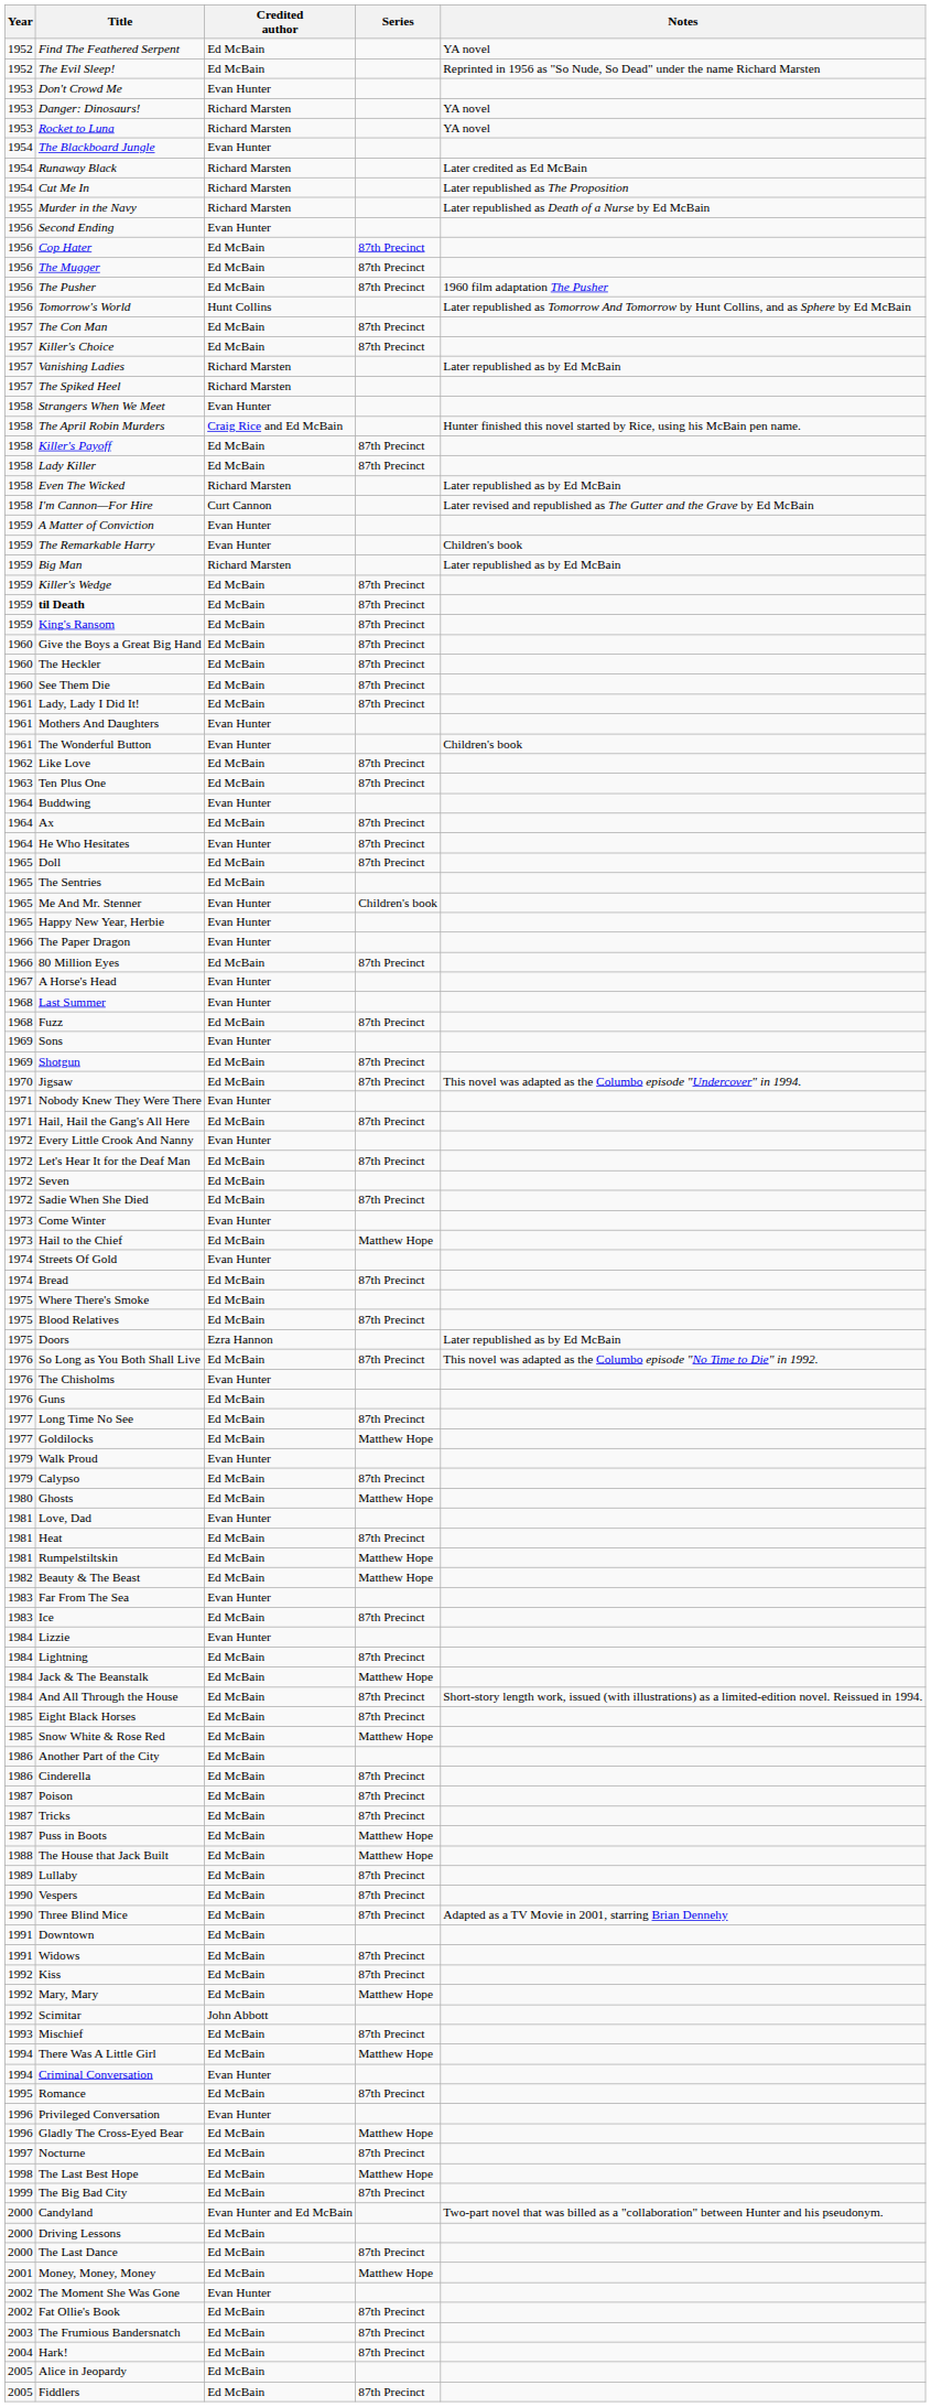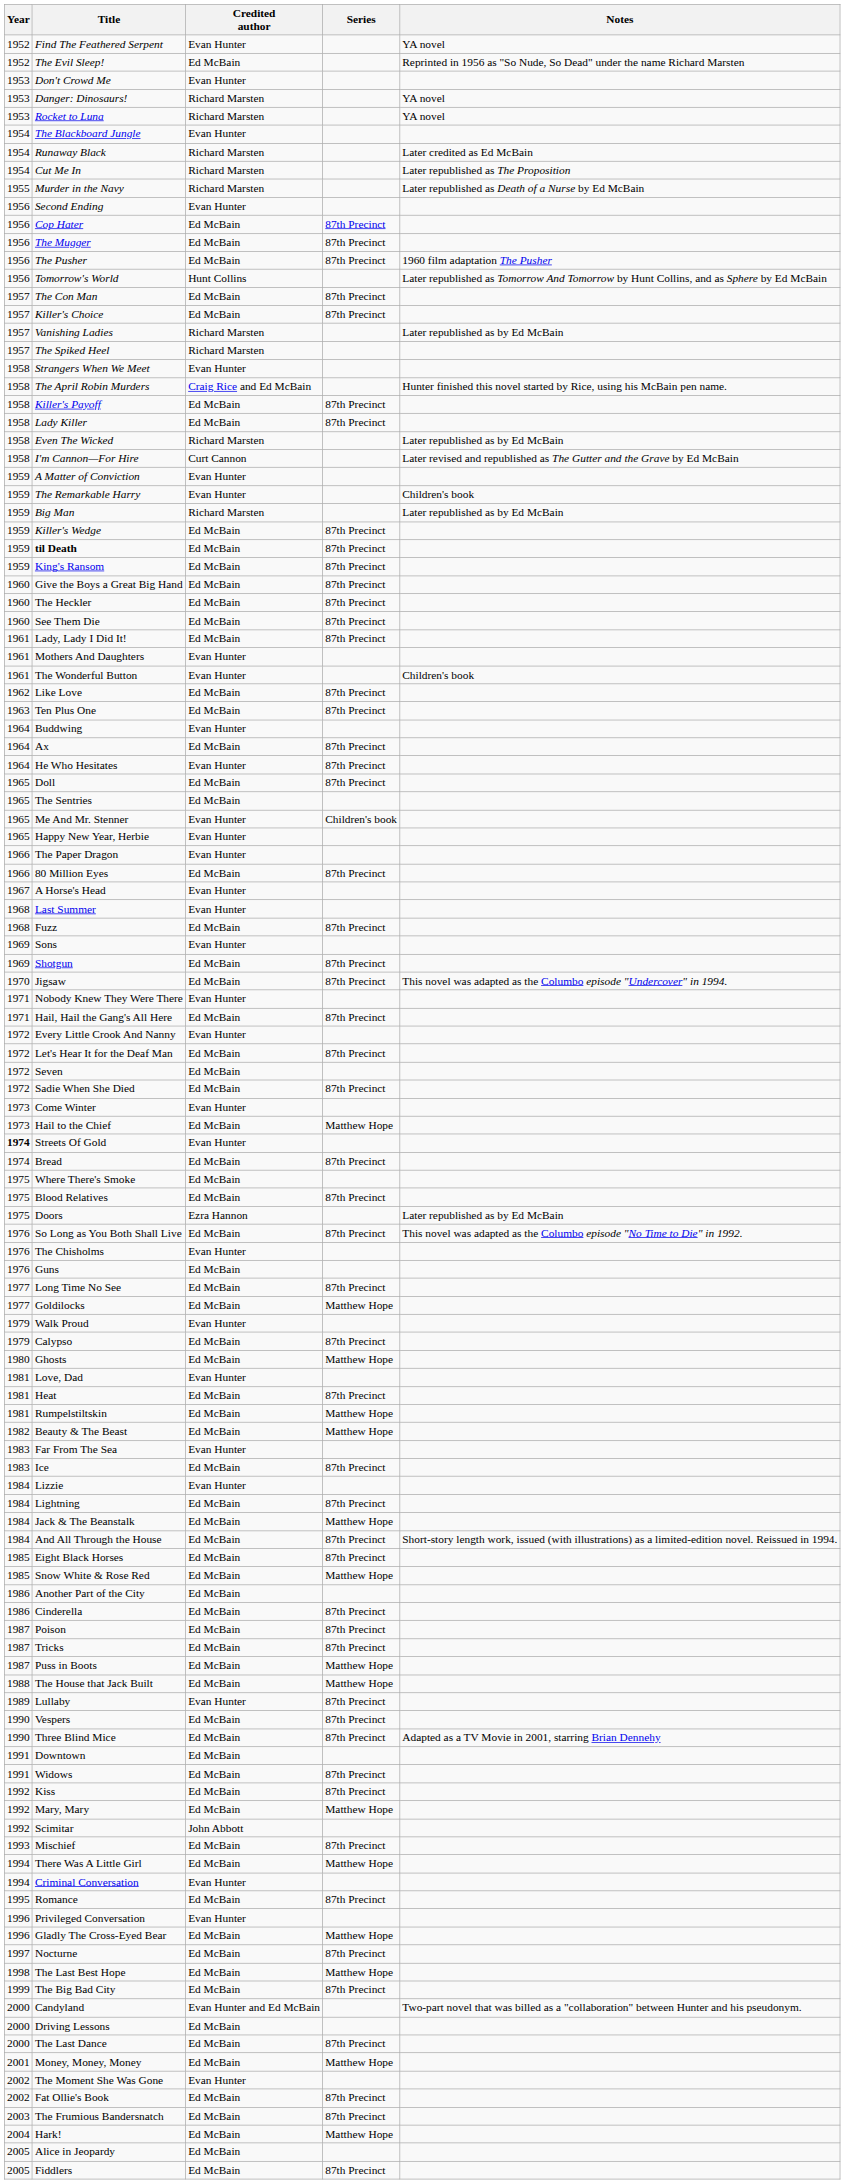 <table class="sortable wikitable">
 <tr>
 <th>Year</th>
 <th>Title</th>
 <th>Credited<br>author</th>
 <th>Series</th>
 <th class="unsortable">Notes</th>
 </tr>
 <tr>
 <td>1952</td>
 <td><em>Find The Feathered Serpent</em></td>
-<td>Ed McBain</td>
+<td>Evan Hunter</td>
 <td></td>
 <td>YA novel</td>
 </tr>
 <tr>
 <td>1952</td>
 <td><em>The Evil Sleep!</em></td>
 <td>Ed McBain</td>
 <td></td>
 <td>Reprinted in 1956 as "So Nude, So Dead" under the name Richard Marsten</td>
 </tr>
 <tr>
 <td>1953</td>
 <td><em>Don't Crowd Me</em></td>
 <td>Evan Hunter</td>
 <td></td>
 <td></td>
 </tr>
 <tr>
 <td>1953</td>
 <td><em>Danger: Dinosaurs!</em></td>
 <td>Richard Marsten</td>
 <td></td>
 <td>YA novel</td>
 </tr>
 <tr>
 <td>1953</td>
 <td><em><a href='#'>Rocket to Luna</a></em></td>
 <td>Richard Marsten</td>
 <td></td>
 <td>YA novel</td>
 </tr>
 <tr>
 <td>1954</td>
 <td><em><a href='#'>The Blackboard Jungle</a></em></td>
 <td>Evan Hunter</td>
 <td></td>
 <td></td>
 </tr>
 <tr>
 <td>1954</td>
 <td><em>Runaway Black</em></td>
 <td>Richard Marsten</td>
 <td></td>
 <td>Later credited as Ed McBain</td>
 </tr>
 <tr>
 <td>1954</td>
 <td><em>Cut Me In</em></td>
 <td>Richard Marsten</td>
 <td></td>
 <td>Later republished as <em>The Proposition</em></td>
 </tr>
 <tr>
 <td>1955</td>
 <td><em>Murder in the Navy</em></td>
 <td>Richard Marsten</td>
 <td></td>
 <td>Later republished as <em>Death of a Nurse</em> by Ed McBain</td>
 </tr>
 <tr>
 <td>1956</td>
 <td><em>Second Ending</em></td>
 <td>Evan Hunter</td>
 <td></td>
 <td></td>
 </tr>
 <tr>
 <td>1956</td>
 <td><em><a href='#'>Cop Hater</a></em></td>
 <td>Ed McBain</td>
 <td><a href='#'>87th Precinct</a></td>
 <td></td>
 </tr>
 <tr>
 <td>1956</td>
 <td><em><a href='#'>The Mugger</a></em></td>
 <td>Ed McBain</td>
 <td>87th Precinct</td>
 <td></td>
 </tr>
 <tr>
 <td>1956</td>
 <td><em>The Pusher</em></td>
 <td>Ed McBain</td>
 <td>87th Precinct</td>
 <td>1960 film adaptation <a href='#'><em>The Pusher</em></a></td>
 </tr>
 <tr>
 <td>1956</td>
 <td><em>Tomorrow's World</em></td>
 <td>Hunt Collins</td>
 <td></td>
 <td>Later republished as <em>Tomorrow And Tomorrow</em> by Hunt Collins, and as <em>Sphere</em> by Ed McBain</td>
 </tr>
 <tr>
 <td>1957</td>
 <td><em>The Con Man</em></td>
 <td>Ed McBain</td>
 <td>87th Precinct</td>
 <td></td>
 </tr>
 <tr>
 <td>1957</td>
 <td><em>Killer's Choice</em></td>
 <td>Ed McBain</td>
 <td>87th Precinct</td>
 <td></td>
 </tr>
 <tr>
 <td>1957</td>
 <td><em>Vanishing Ladies</em></td>
 <td>Richard Marsten</td>
 <td></td>
 <td>Later republished as by Ed McBain</td>
 </tr>
 <tr>
 <td>1957</td>
 <td><em>The Spiked Heel</em></td>
 <td>Richard Marsten</td>
 <td></td>
 <td></td>
 </tr>
 <tr>
 <td>1958</td>
 <td><em>Strangers When We Meet</em></td>
 <td>Evan Hunter</td>
 <td></td>
 <td></td>
 </tr>
 <tr>
 <td>1958</td>
 <td><em>The April Robin Murders</em></td>
 <td><a href='#'>Craig Rice</a> and Ed McBain</td>
 <td></td>
 <td>Hunter finished this novel started by Rice, using his McBain pen name.</td>
 </tr>
 <tr>
 <td>1958</td>
 <td><em><a href='#'>Killer's Payoff</a></em></td>
 <td>Ed McBain</td>
 <td>87th Precinct</td>
 <td></td>
 </tr>
 <tr>
 <td>1958</td>
 <td><em>Lady Killer</em></td>
 <td>Ed McBain</td>
 <td>87th Precinct</td>
 <td></td>
 </tr>
 <tr>
 <td>1958</td>
 <td><em>Even The Wicked</em></td>
 <td>Richard Marsten</td>
 <td></td>
 <td>Later republished as by Ed McBain</td>
 </tr>
 <tr>
 <td>1958</td>
 <td><em>I'm Cannon—For Hire</em></td>
 <td>Curt Cannon</td>
 <td></td>
 <td>Later revised and republished as <em>The Gutter and the Grave</em> by Ed McBain</td>
 </tr>
 <tr>
 <td>1959</td>
 <td><em>A Matter of Conviction</em></td>
 <td>Evan Hunter</td>
 <td></td>
 <td></td>
 </tr>
 <tr>
 <td>1959</td>
 <td><em>The Remarkable Harry</em></td>
 <td>Evan Hunter</td>
 <td></td>
 <td>Children's book</td>
 </tr>
 <tr>
 <td>1959</td>
 <td><em>Big Man</em></td>
 <td>Richard Marsten</td>
 <td></td>
 <td>Later republished as by Ed McBain</td>
 </tr>
 <tr>
 <td>1959</td>
 <td><em>Killer's Wedge</em></td>
 <td>Ed McBain</td>
 <td>87th Precinct</td>
 <td></td>
 </tr>
 <tr>
 <td>1959</td>
 <td><strong>til Death<em></td>
 <td>Ed McBain</td>
 <td>87th Precinct</td>
 <td></td>
 </tr>
 <tr>
 <td>1959</td>
 <td></em><a href='#'>King's Ransom</a><em></td>
 <td>Ed McBain</td>
 <td>87th Precinct</td>
 <td></td>
 </tr>
 <tr>
 <td>1960</td>
 <td></em>Give the Boys a Great Big Hand<em></td>
 <td>Ed McBain</td>
 <td>87th Precinct</td>
 <td></td>
 </tr>
 <tr>
 <td>1960</td>
 <td></em>The Heckler<em></td>
 <td>Ed McBain</td>
 <td>87th Precinct</td>
 <td></td>
 </tr>
 <tr>
 <td>1960</td>
 <td></em>See Them Die<em></td>
 <td>Ed McBain</td>
 <td>87th Precinct</td>
 <td></td>
 </tr>
 <tr>
 <td>1961</td>
 <td></em>Lady, Lady I Did It!<em></td>
 <td>Ed McBain</td>
 <td>87th Precinct</td>
 <td></td>
 </tr>
 <tr>
 <td>1961</td>
 <td></em>Mothers And Daughters<em></td>
 <td>Evan Hunter</td>
 <td></td>
 <td></td>
 </tr>
 <tr>
 <td>1961</td>
 <td></em>The Wonderful Button<em></td>
 <td>Evan Hunter</td>
 <td></td>
 <td>Children's book</td>
 </tr>
 <tr>
 <td>1962</td>
 <td></em>Like Love<em></td>
 <td>Ed McBain</td>
 <td>87th Precinct</td>
 <td></td>
 </tr>
 <tr>
 <td>1963</td>
 <td></em>Ten Plus One<em></td>
 <td>Ed McBain</td>
 <td>87th Precinct</td>
 <td></td>
 </tr>
 <tr>
 <td>1964</td>
 <td></em>Buddwing<em></td>
 <td>Evan Hunter</td>
 <td></td>
 <td></td>
 </tr>
 <tr>
 <td>1964</td>
 <td></em>Ax<em></td>
 <td>Ed McBain</td>
 <td>87th Precinct</td>
 <td></td>
 </tr>
 <tr>
 <td>1964</td>
 <td></em>He Who Hesitates<em></td>
 <td>Evan Hunter</td>
 <td>87th Precinct</td>
 <td></td>
 </tr>
 <tr>
 <td>1965</td>
 <td></em>Doll<em></td>
 <td>Ed McBain</td>
 <td>87th Precinct</td>
 <td></td>
 </tr>
 <tr>
 <td>1965</td>
 <td></em>The Sentries<em></td>
 <td>Ed McBain</td>
 <td></td>
 <td></td>
 </tr>
 <tr>
 <td>1965</td>
 <td></em>Me And Mr. Stenner<em></td>
 <td>Evan Hunter</td>
 <td>Children's book</td>
 <td></td>
 </tr>
 <tr>
 <td>1965</td>
 <td></em>Happy New Year, Herbie<em></td>
 <td>Evan Hunter</td>
 <td></td>
 <td></td>
 </tr>
 <tr>
 <td>1966</td>
 <td></em>The Paper Dragon<em></td>
 <td>Evan Hunter</td>
 <td></td>
 <td></td>
 </tr>
 <tr>
 <td>1966</td>
 <td></em>80 Million Eyes<em></td>
 <td>Ed McBain</td>
 <td>87th Precinct</td>
 <td></td>
 </tr>
 <tr>
 <td>1967</td>
 <td></em>A Horse's Head<em></td>
 <td>Evan Hunter</td>
 <td></td>
 <td></td>
 </tr>
 <tr>
 <td>1968</td>
 <td></em><a href='#'>Last Summer</a><em></td>
 <td>Evan Hunter</td>
 <td></td>
 <td></td>
 </tr>
 <tr>
 <td>1968</td>
 <td></em>Fuzz<em></td>
 <td>Ed McBain</td>
 <td>87th Precinct</td>
 <td></td>
 </tr>
 <tr>
 <td>1969</td>
 <td></em>Sons<em></td>
 <td>Evan Hunter</td>
 <td></td>
 <td></td>
 </tr>
 <tr>
 <td>1969</td>
 <td></em><a href='#'>Shotgun</a><em></td>
 <td>Ed McBain</td>
 <td>87th Precinct</td>
 <td></td>
 </tr>
 <tr>
 <td>1970</td>
 <td></em>Jigsaw<em></td>
 <td>Ed McBain</td>
 <td>87th Precinct</td>
 <td>This novel was adapted as the </em><a href='#'>Columbo</a><em> episode "<a href='#'>Undercover</a>" in 1994.</td>
 </tr>
 <tr>
 <td>1971</td>
 <td></em>Nobody Knew They Were There<em></td>
 <td>Evan Hunter</td>
 <td></td>
 <td></td>
 </tr>
 <tr>
 <td>1971</td>
 <td></em>Hail, Hail the Gang's All Here<em></td>
 <td>Ed McBain</td>
 <td>87th Precinct</td>
 <td></td>
 </tr>
 <tr>
 <td>1972</td>
 <td></em>Every Little Crook And Nanny<em></td>
 <td>Evan Hunter</td>
 <td></td>
 <td></td>
 </tr>
 <tr>
 <td>1972</td>
 <td></em>Let's Hear It for the Deaf Man<em></td>
 <td>Ed McBain</td>
 <td>87th Precinct</td>
 <td></td>
 </tr>
 <tr>
 <td>1972</td>
 <td></em>Seven<em></td>
 <td>Ed McBain</td>
 <td></td>
 <td></td>
 </tr>
 <tr>
 <td>1972</td>
 <td></em>Sadie When She Died<em></td>
 <td>Ed McBain</td>
 <td>87th Precinct</td>
 <td></td>
 </tr>
 <tr>
 <td>1973</td>
 <td></em>Come Winter<em></td>
 <td>Evan Hunter</td>
 <td></td>
 <td></td>
 </tr>
 <tr>
 <td>1973</td>
 <td></em>Hail to the Chief<em></td>
 <td>Ed McBain</td>
 <td>Matthew Hope</td>
 <td></td>
 </tr>
 <tr>
-<td>1974</td>
+<td><strong>1974</strong></td>
 <td></em>Streets Of Gold<em></td>
 <td>Evan Hunter</td>
 <td></td>
 <td></td>
 </tr>
 <tr>
 <td>1974</td>
 <td></em>Bread<em></td>
 <td>Ed McBain</td>
 <td>87th Precinct</td>
 <td></td>
 </tr>
 <tr>
 <td>1975</td>
 <td></em>Where There's Smoke<em></td>
 <td>Ed McBain</td>
 <td></td>
 <td></td>
 </tr>
 <tr>
 <td>1975</td>
 <td></em>Blood Relatives<em></td>
 <td>Ed McBain</td>
 <td>87th Precinct</td>
 <td></td>
 </tr>
 <tr>
 <td>1975</td>
 <td></em>Doors<em></td>
 <td>Ezra Hannon</td>
 <td></td>
 <td>Later republished as by Ed McBain</td>
 </tr>
 <tr>
 <td>1976</td>
 <td></em>So Long as You Both Shall Live<em></td>
 <td>Ed McBain</td>
 <td>87th Precinct</td>
 <td>This novel was adapted as the </em><a href='#'>Columbo</a><em> episode "<a href='#'>No Time to Die</a>" in 1992.</td>
 </tr>
 <tr>
 <td>1976</td>
 <td></em>The Chisholms<em></td>
 <td>Evan Hunter</td>
 <td></td>
 <td></td>
 </tr>
 <tr>
 <td>1976</td>
 <td></em>Guns<em></td>
 <td>Ed McBain</td>
 <td></td>
 <td></td>
 </tr>
 <tr>
 <td>1977</td>
 <td></em>Long Time No See<em></td>
 <td>Ed McBain</td>
 <td>87th Precinct</td>
 <td></td>
 </tr>
 <tr>
 <td>1977</td>
 <td></em>Goldilocks<em></td>
 <td>Ed McBain</td>
 <td>Matthew Hope</td>
 <td></td>
 </tr>
 <tr>
 <td>1979</td>
 <td></em>Walk Proud<em></td>
 <td>Evan Hunter</td>
 <td></td>
 <td></td>
 </tr>
 <tr>
 <td>1979</td>
 <td></em>Calypso<em></td>
 <td>Ed McBain</td>
 <td>87th Precinct</td>
 <td></td>
 </tr>
 <tr>
 <td>1980</td>
 <td></em>Ghosts<em></td>
 <td>Ed McBain</td>
 <td>Matthew Hope</td>
 <td></td>
 </tr>
 <tr>
 <td>1981</td>
 <td></em>Love, Dad<em></td>
 <td>Evan Hunter</td>
 <td></td>
 <td></td>
 </tr>
 <tr>
 <td>1981</td>
 <td></em>Heat<em></td>
 <td>Ed McBain</td>
 <td>87th Precinct</td>
 <td></td>
 </tr>
 <tr>
 <td>1981</td>
 <td></em>Rumpelstiltskin<em></td>
 <td>Ed McBain</td>
 <td>Matthew Hope</td>
 <td></td>
 </tr>
 <tr>
 <td>1982</td>
 <td></em>Beauty & The Beast<em></td>
 <td>Ed McBain</td>
 <td>Matthew Hope</td>
 <td></td>
 </tr>
 <tr>
 <td>1983</td>
 <td></em>Far From The Sea<em></td>
 <td>Evan Hunter</td>
 <td></td>
 <td></td>
 </tr>
 <tr>
 <td>1983</td>
 <td></em>Ice<em></td>
 <td>Ed McBain</td>
 <td>87th Precinct</td>
 <td></td>
 </tr>
 <tr>
 <td>1984</td>
 <td></em>Lizzie<em></td>
 <td>Evan Hunter</td>
 <td></td>
 <td></td>
 </tr>
 <tr>
 <td>1984</td>
 <td></em>Lightning<em></td>
 <td>Ed McBain</td>
 <td>87th Precinct</td>
 <td></td>
 </tr>
 <tr>
 <td>1984</td>
 <td></em>Jack & The Beanstalk<em></td>
 <td>Ed McBain</td>
 <td>Matthew Hope</td>
 <td></td>
 </tr>
 <tr>
 <td>1984</td>
 <td></em>And All Through the House<em></td>
 <td>Ed McBain</td>
 <td>87th Precinct</td>
 <td>Short-story length work, issued (with illustrations) as a limited-edition novel. Reissued in 1994.</td>
 </tr>
 <tr>
 <td>1985</td>
 <td></em>Eight Black Horses<em></td>
 <td>Ed McBain</td>
 <td>87th Precinct</td>
 <td></td>
 </tr>
 <tr>
 <td>1985</td>
 <td></em>Snow White & Rose Red<em></td>
 <td>Ed McBain</td>
 <td>Matthew Hope</td>
 <td></td>
 </tr>
 <tr>
 <td>1986</td>
 <td></em>Another Part of the City<em></td>
 <td>Ed McBain</td>
 <td></td>
 <td></td>
 </tr>
 <tr>
 <td>1986</td>
 <td></em>Cinderella<em></td>
 <td>Ed McBain</td>
 <td>87th Precinct</td>
 <td></td>
 </tr>
 <tr>
 <td>1987</td>
 <td></em>Poison<em></td>
 <td>Ed McBain</td>
 <td>87th Precinct</td>
 <td></td>
 </tr>
 <tr>
 <td>1987</td>
 <td></em>Tricks<em></td>
 <td>Ed McBain</td>
 <td>87th Precinct</td>
 <td></td>
 </tr>
 <tr>
 <td>1987</td>
 <td></em>Puss in Boots<em></td>
 <td>Ed McBain</td>
 <td>Matthew Hope</td>
 <td></td>
 </tr>
 <tr>
 <td>1988</td>
 <td></em>The House that Jack Built<em></td>
 <td>Ed McBain</td>
 <td>Matthew Hope</td>
 <td></td>
 </tr>
 <tr>
 <td>1989</td>
 <td></em>Lullaby<em></td>
-<td>Ed McBain</td>
+<td>Evan Hunter</td>
 <td>87th Precinct</td>
 <td></td>
 </tr>
 <tr>
 <td>1990</td>
 <td></em>Vespers<em></td>
 <td>Ed McBain</td>
 <td>87th Precinct</td>
 <td></td>
 </tr>
 <tr>
 <td>1990</td>
 <td></em>Three Blind Mice<em></td>
 <td>Ed McBain</td>
 <td>87th Precinct</td>
 <td>Adapted as a TV Movie in 2001, starring <a href='#'>Brian Dennehy</a></td>
 </tr>
 <tr>
 <td>1991</td>
 <td></em>Downtown<em></td>
 <td>Ed McBain</td>
 <td></td>
 <td></td>
 </tr>
 <tr>
 <td>1991</td>
 <td></em>Widows<em></td>
 <td>Ed McBain</td>
 <td>87th Precinct</td>
 <td></td>
 </tr>
 <tr>
 <td>1992</td>
 <td></em>Kiss<em></td>
 <td>Ed McBain</td>
 <td>87th Precinct</td>
 <td></td>
 </tr>
 <tr>
 <td>1992</td>
 <td></em>Mary, Mary<em></td>
 <td>Ed McBain</td>
 <td>Matthew Hope</td>
 <td></td>
 </tr>
 <tr>
 <td>1992</td>
 <td></em>Scimitar<em></td>
 <td>John Abbott</td>
 <td></td>
 <td></td>
 </tr>
 <tr>
 <td>1993</td>
 <td></em>Mischief<em></td>
 <td>Ed McBain</td>
 <td>87th Precinct</td>
 <td></td>
 </tr>
 <tr>
 <td>1994</td>
 <td></em>There Was A Little Girl<em></td>
 <td>Ed McBain</td>
 <td>Matthew Hope</td>
 <td></td>
 </tr>
 <tr>
 <td>1994</td>
 <td></em><a href='#'>Criminal Conversation</a><em></td>
 <td>Evan Hunter</td>
 <td></td>
 <td></td>
 </tr>
 <tr>
 <td>1995</td>
 <td></em>Romance<em></td>
 <td>Ed McBain</td>
 <td>87th Precinct</td>
 <td></td>
 </tr>
 <tr>
 <td>1996</td>
 <td></em>Privileged Conversation<em></td>
 <td>Evan Hunter</td>
 <td></td>
 <td></td>
 </tr>
 <tr>
 <td>1996</td>
 <td></em>Gladly The Cross-Eyed Bear<em></td>
 <td>Ed McBain</td>
 <td>Matthew Hope</td>
 <td></td>
 </tr>
 <tr>
 <td>1997</td>
 <td></em>Nocturne<em></td>
 <td>Ed McBain</td>
 <td>87th Precinct</td>
 <td></td>
 </tr>
 <tr>
 <td>1998</td>
 <td></em>The Last Best Hope<em></td>
 <td>Ed McBain</td>
 <td>Matthew Hope</td>
 <td></td>
 </tr>
 <tr>
 <td>1999</td>
 <td></em>The Big Bad City<em></td>
 <td>Ed McBain</td>
 <td>87th Precinct</td>
 <td></td>
 </tr>
 <tr>
 <td>2000</td>
 <td></em>Candyland<em></td>
 <td>Evan Hunter and Ed McBain</td>
 <td></td>
 <td>Two-part novel that was billed as a "collaboration" between Hunter and his pseudonym.</td>
 </tr>
 <tr>
 <td>2000</td>
 <td></em>Driving Lessons<em></td>
 <td>Ed McBain</td>
 <td></td>
 <td></td>
 </tr>
 <tr>
 <td>2000</td>
 <td></em>The Last Dance<em></td>
 <td>Ed McBain</td>
 <td>87th Precinct</td>
 <td></td>
 </tr>
 <tr>
 <td>2001</td>
 <td></em>Money, Money, Money<em></td>
 <td>Ed McBain</td>
 <td>Matthew Hope</td>
 <td></td>
 </tr>
 <tr>
 <td>2002</td>
 <td></em>The Moment She Was Gone<em></td>
 <td>Evan Hunter</td>
 <td></td>
 <td></td>
 </tr>
 <tr>
 <td>2002</td>
 <td></em>Fat Ollie's Book<em></td>
 <td>Ed McBain</td>
 <td>87th Precinct</td>
 <td></td>
 </tr>
 <tr>
 <td>2003</td>
 <td></em>The Frumious Bandersnatch<em></td>
 <td>Ed McBain</td>
 <td>87th Precinct</td>
 <td></td>
 </tr>
 <tr>
 <td>2004</td>
 <td></em>Hark!<em></td>
 <td>Ed McBain</td>
-<td>87th Precinct</td>
+<td>Matthew Hope</td>
 <td></td>
 </tr>
 <tr>
 <td>2005</td>
 <td></em>Alice in Jeopardy<em></td>
 <td>Ed McBain</td>
 <td></td>
 <td></td>
 </tr>
 <tr>
 <td>2005</td>
 <td></em>Fiddlers<em></td>
 <td>Ed McBain</td>
 <td>87th Precinct</td>
 <td></td>
 </tr>
 </table>
